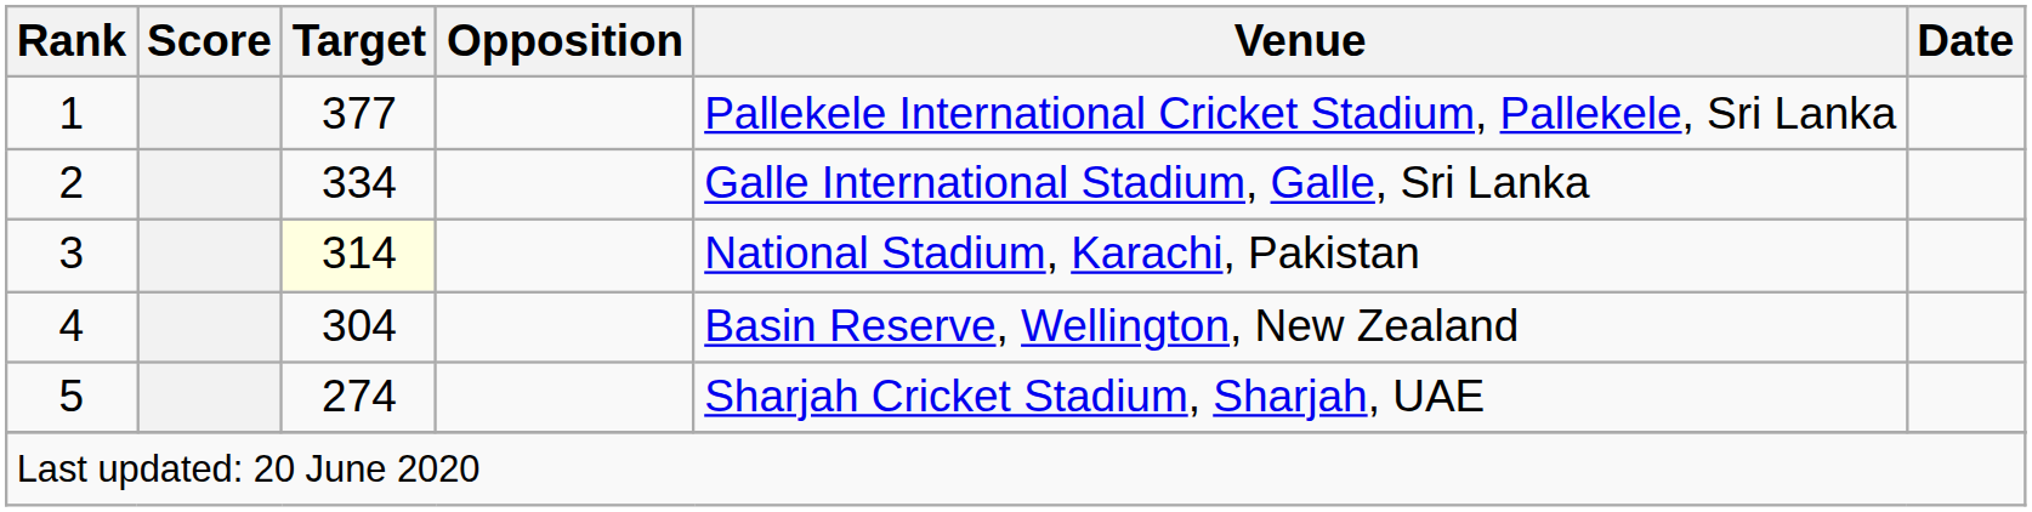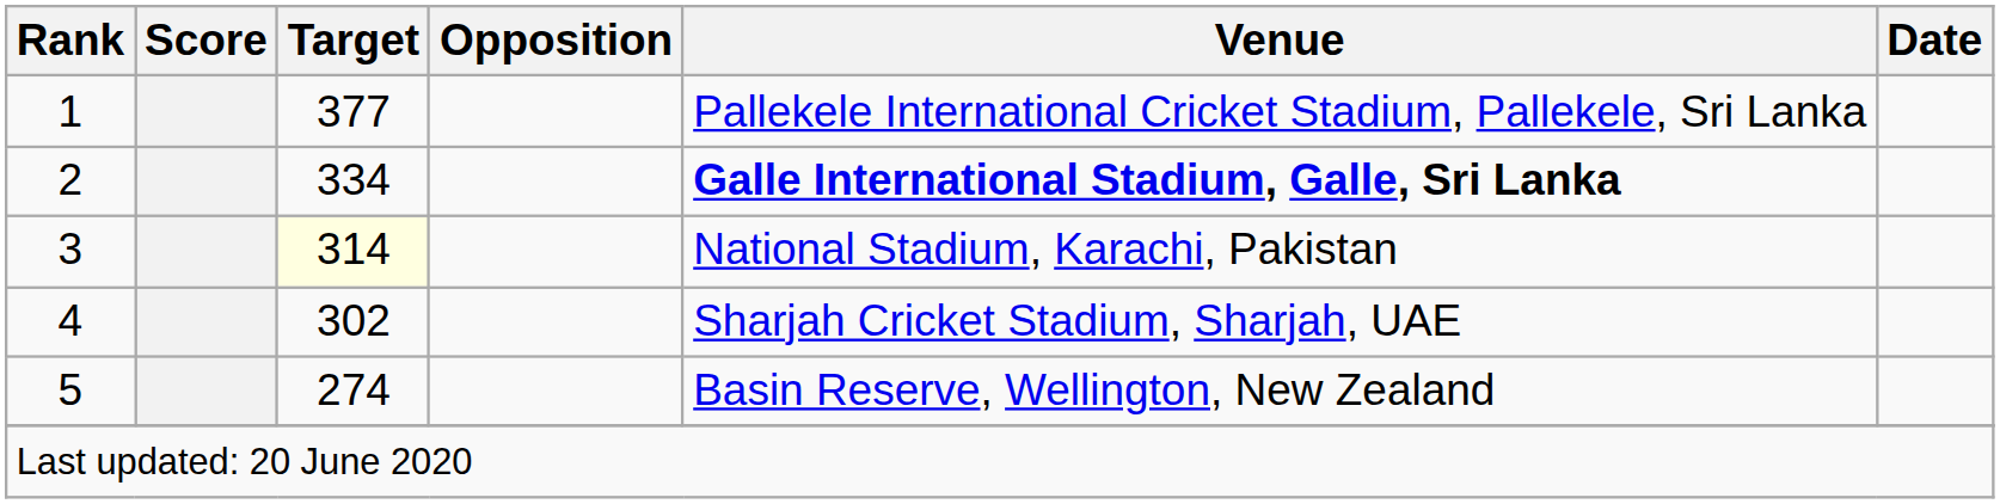 <table class="wikitable plainrowheaders sortable">
 <tr>
 <th scope=col>Rank</th>
 <th scope=col>Score</th>
 <th scope=col>Target</th>
 <th scope=col>Opposition</th>
 <th scope=col>Venue</th>
 <th scope=col>Date</th>
 </tr>
 <tr>
 <td align=center>1</td>
 <th scope=row style=text-align:center;></th>
 <td align=center>377</td>
 <td></td>
 <td><a href='#'>Pallekele International Cricket Stadium</a>, <a href='#'>Pallekele</a>, Sri Lanka</td>
 <td></td>
 </tr>
 <tr>
 <td align=center>2</td>
 <th scope=row style=text-align:center;></th>
 <td align=center>334</td>
 <td></td>
-<td><a href='#'>Galle International Stadium</a>, <a href='#'>Galle</a>, Sri Lanka</td>
+<td><strong><a href='#'>Galle International Stadium</a>, <a href='#'>Galle</a>, Sri Lanka</strong></td>
 <td></td>
 </tr>
 <tr>
 <td align=center>3</td>
 <th scope=row style=text-align:center;></th>
 <td align=center style="background: lightyellow;">314</td>
 <td></td>
 <td><a href='#'>National Stadium</a>, <a href='#'>Karachi</a>, Pakistan</td>
 <td></td>
 </tr>
 <tr>
 <td align=center>4</td>
 <th scope=row style=text-align:center;></th>
-<td align=center>304</td>
+<td align=center>302</td>
 <td></td>
-<td><a href='#'>Basin Reserve</a>, <a href='#'>Wellington</a>, New Zealand</td>
+<td><a href='#'>Sharjah Cricket Stadium</a>, <a href='#'>Sharjah</a>, UAE</td>
 <td></td>
 </tr>
 <tr>
 <td align=center>5</td>
 <th scope=row style=text-align:center;></th>
 <td align=center>274</td>
 <td></td>
-<td><a href='#'>Sharjah Cricket Stadium</a>, <a href='#'>Sharjah</a>, UAE</td>
+<td><a href='#'>Basin Reserve</a>, <a href='#'>Wellington</a>, New Zealand</td>
 <td></td>
 </tr>
 <tr>
 </tr>
 <tr class=sortbottom>
 <td colspan=6><small>Last updated: 20 June 2020</small></td>
 </tr>
 </table>
